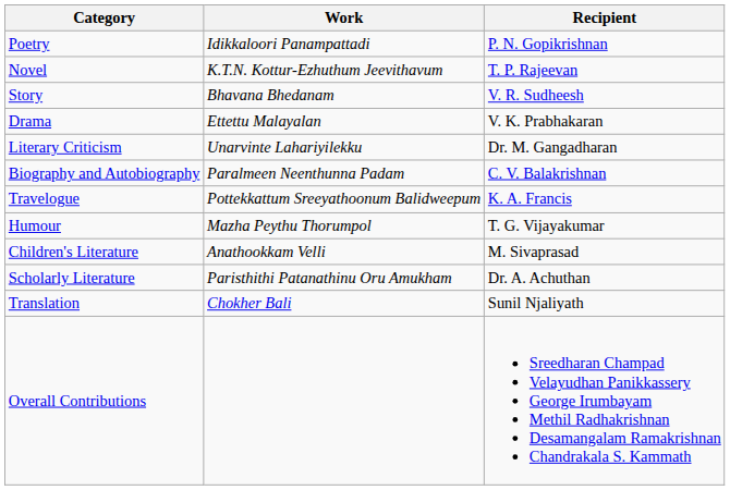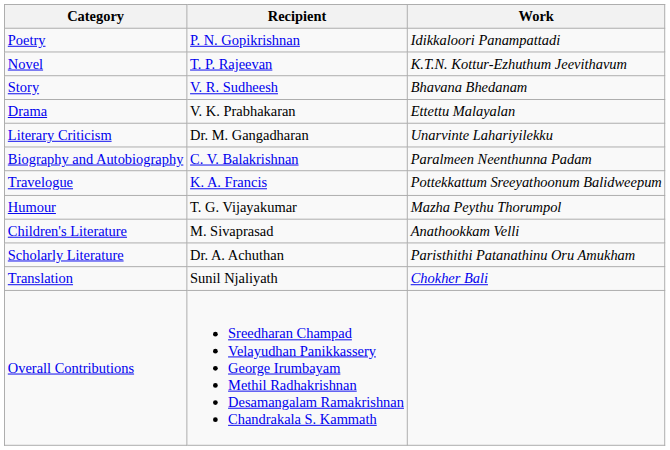 <table class="wikitable" style="font-size:95%;">
 <tr>
 <th>Category</th>
+<th>Recipient</th>
 <th>Work</th>
-<th>Recipient</th>
 </tr>
 <tr>
 <td><a href='#'>Poetry</a></td>
+<td><a href='#'>P. N. Gopikrishnan</a></td>
 <td><em>Idikkaloori Panampattadi</em></td>
-<td><a href='#'>P. N. Gopikrishnan</a></td>
 </tr>
 <tr>
 <td><a href='#'>Novel</a></td>
+<td><a href='#'>T. P. Rajeevan</a></td>
 <td><em>K.T.N. Kottur-Ezhuthum Jeevithavum</em></td>
-<td><a href='#'>T. P. Rajeevan</a></td>
 </tr>
 <tr>
 <td><a href='#'>Story</a></td>
+<td><a href='#'>V. R. Sudheesh</a></td>
 <td><em>Bhavana Bhedanam</em></td>
-<td><a href='#'>V. R. Sudheesh</a></td>
 </tr>
 <tr>
 <td><a href='#'>Drama</a></td>
+<td>V. K. Prabhakaran</td>
 <td><em>Ettettu Malayalan</em></td>
-<td>V. K. Prabhakaran</td>
 </tr>
 <tr>
 <td><a href='#'>Literary Criticism</a></td>
+<td>Dr. M. Gangadharan</td>
 <td><em>Unarvinte Lahariyilekku</em></td>
-<td>Dr. M. Gangadharan</td>
 </tr>
 <tr>
 <td><a href='#'>Biography and Autobiography</a></td>
+<td><a href='#'>C. V. Balakrishnan</a></td>
 <td><em>Paralmeen Neenthunna Padam</em></td>
-<td><a href='#'>C. V. Balakrishnan</a></td>
 </tr>
 <tr>
 <td><a href='#'>Travelogue</a></td>
+<td><a href='#'>K. A. Francis</a></td>
 <td><em>Pottekkattum Sreeyathoonum Balidweepum</em></td>
-<td><a href='#'>K. A. Francis</a></td>
 </tr>
 <tr>
 <td><a href='#'>Humour</a></td>
+<td>T. G. Vijayakumar</td>
 <td><em>Mazha Peythu Thorumpol</em></td>
-<td>T. G. Vijayakumar</td>
 </tr>
 <tr>
 <td><a href='#'>Children's Literature</a></td>
+<td>M. Sivaprasad</td>
 <td><em>Anathookkam Velli</em></td>
-<td>M. Sivaprasad</td>
 </tr>
 <tr>
 <td><a href='#'>Scholarly Literature</a></td>
+<td>Dr. A. Achuthan</td>
 <td><em>Paristhithi Patanathinu Oru Amukham</em></td>
-<td>Dr. A. Achuthan</td>
 </tr>
 <tr>
 <td><a href='#'>Translation</a></td>
+<td>Sunil Njaliyath</td>
 <td><em><a href='#'>Chokher Bali</a></em></td>
-<td>Sunil Njaliyath</td>
 </tr>
 <tr>
 <td><a href='#'>Overall Contributions</a></td>
+<td><br><ul><li><a href='#'>Sreedharan Champad</a></li><li><a href='#'>Velayudhan Panikkassery</a></li><li><a href='#'>George Irumbayam</a></li><li><a href='#'>Methil Radhakrishnan</a></li><li><a href='#'>Desamangalam Ramakrishnan</a></li><li><a href='#'>Chandrakala S. Kammath</a></li></ul></td>
 <td></td>
-<td><br><ul><li><a href='#'>Sreedharan Champad</a></li><li><a href='#'>Velayudhan Panikkassery</a></li><li><a href='#'>George Irumbayam</a></li><li><a href='#'>Methil Radhakrishnan</a></li><li><a href='#'>Desamangalam Ramakrishnan</a></li><li><a href='#'>Chandrakala S. Kammath</a></li></ul></td>
 </tr>
 </table>
